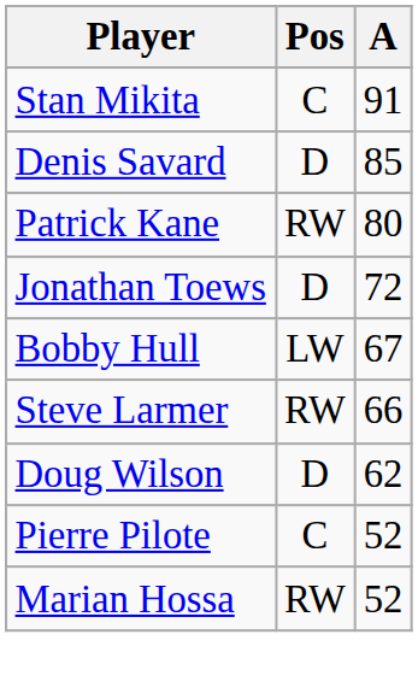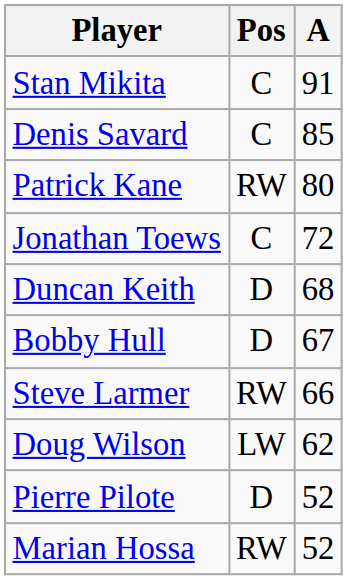 <table class="wikitable" style="text-align:center">
 <tr>
 <th>Player</th>
 <th>Pos</th>
 <th>A</th>
 </tr>
 <tr>
 <td style="text-align:left;"><a href='#'>Stan Mikita</a></td>
 <td>C</td>
 <td>91</td>
 </tr>
 <tr>
 <td style="text-align:left;"><a href='#'>Denis Savard</a></td>
-<td>D</td>
+<td>C</td>
 <td>85</td>
 </tr>
 <tr>
 <td style="text-align:left;"><a href='#'>Patrick Kane</a></td>
 <td>RW</td>
 <td>80</td>
 </tr>
 <tr>
 <td style="text-align:left;"><a href='#'>Jonathan Toews</a></td>
-<td>D</td>
+<td>C</td>
 <td>72</td>
 </tr>
 <tr>
+<td style="text-align:left;"><a href='#'>Duncan Keith</a></td>
+<td>D</td>
+<td>68</td>
+</tr>
+<tr>
 <td style="text-align:left;"><a href='#'>Bobby Hull</a></td>
-<td>LW</td>
+<td>D</td>
 <td>67</td>
 </tr>
 <tr>
 <td style="text-align:left;"><a href='#'>Steve Larmer</a></td>
 <td>RW</td>
 <td>66</td>
 </tr>
 <tr>
 <td style="text-align:left;"><a href='#'>Doug Wilson</a></td>
-<td>D</td>
+<td>LW</td>
 <td>62</td>
 </tr>
 <tr>
 <td style="text-align:left;"><a href='#'>Pierre Pilote</a></td>
-<td>C</td>
+<td>D</td>
 <td>52</td>
 </tr>
 <tr>
 <td style="text-align:left;"><a href='#'>Marian Hossa</a></td>
 <td>RW</td>
 <td>52</td>
 </tr>
 </table>
